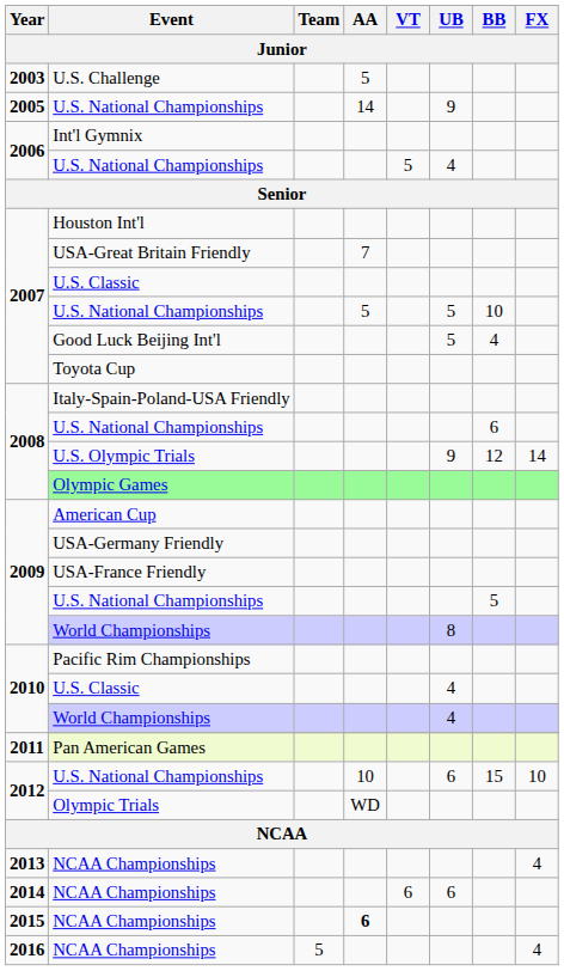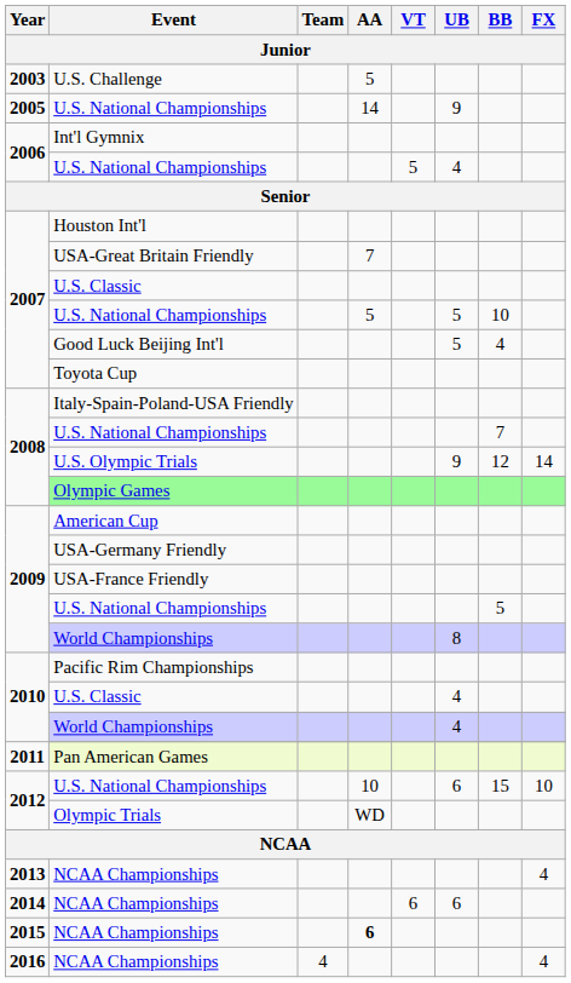 <table class="wikitable" style="text-align:center; font-size:95%;">
 <tr>
 <th align=center>Year</th>
 <th align=center>Event</th>
 <th style="width:30px;">Team</th>
 <th style="width:30px;">AA</th>
 <th style="width:30px;"><a href='#'>VT</a></th>
 <th style="width:30px;"><a href='#'>UB</a></th>
 <th style="width:30px;"><a href='#'>BB</a></th>
 <th style="width:30px;"><a href='#'>FX</a></th>
 </tr>
 <tr>
 <th colspan="8">Junior</th>
 </tr>
 <tr>
 <td rowspan="1"><strong>2003</strong></td>
 <td align=left>U.S. Challenge</td>
 <td></td>
 <td>5</td>
 <td></td>
 <td></td>
 <td></td>
 <td></td>
 </tr>
 <tr>
 <td rowspan="1"><strong>2005</strong></td>
 <td align=left><a href='#'>U.S. National Championships</a></td>
 <td></td>
 <td>14</td>
 <td></td>
 <td>9</td>
 <td></td>
 <td></td>
 </tr>
 <tr>
 <td rowspan="2"><strong>2006</strong></td>
 <td align=left>Int'l Gymnix</td>
 <td></td>
 <td></td>
 <td></td>
 <td></td>
 <td></td>
 <td></td>
 </tr>
 <tr>
 <td align=left><a href='#'>U.S. National Championships</a></td>
 <td></td>
 <td></td>
 <td>5</td>
 <td>4</td>
 <td></td>
 <td></td>
 </tr>
 <tr>
 <th colspan="8">Senior</th>
 </tr>
 <tr>
 <td rowspan="6"><strong>2007</strong></td>
 <td align=left>Houston Int'l</td>
 <td></td>
 <td></td>
 <td></td>
 <td></td>
 <td></td>
 <td></td>
 </tr>
 <tr>
 <td align=left>USA-Great Britain Friendly</td>
 <td></td>
 <td>7</td>
 <td></td>
 <td></td>
 <td></td>
 <td></td>
 </tr>
 <tr>
 <td align=left><a href='#'>U.S. Classic</a></td>
 <td></td>
 <td></td>
 <td></td>
 <td></td>
 <td></td>
 <td></td>
 </tr>
 <tr>
 <td align=left><a href='#'>U.S. National Championships</a></td>
 <td></td>
 <td>5</td>
 <td></td>
 <td>5</td>
 <td>10</td>
 <td></td>
 </tr>
 <tr>
 <td align=left>Good Luck Beijing Int'l</td>
 <td></td>
 <td></td>
 <td></td>
 <td>5</td>
 <td>4</td>
 <td></td>
 </tr>
 <tr>
 <td align=left>Toyota Cup</td>
 <td></td>
 <td></td>
 <td></td>
 <td></td>
 <td></td>
 <td></td>
 </tr>
 <tr>
 <td rowspan="4"><strong>2008</strong></td>
 <td align=left>Italy-Spain-Poland-USA Friendly</td>
 <td></td>
 <td></td>
 <td></td>
 <td></td>
 <td></td>
 <td></td>
 </tr>
 <tr>
 <td align=left><a href='#'>U.S. National Championships</a></td>
 <td></td>
 <td></td>
 <td></td>
 <td></td>
-<td>6</td>
+<td>7</td>
 <td></td>
 </tr>
 <tr>
 <td align=left><a href='#'>U.S. Olympic Trials</a></td>
 <td></td>
 <td></td>
 <td></td>
 <td>9</td>
 <td>12</td>
 <td>14</td>
 </tr>
 <tr bgcolor=98FB98>
 <td align=left><a href='#'>Olympic Games</a></td>
 <td></td>
 <td></td>
 <td></td>
 <td></td>
 <td></td>
 <td></td>
 </tr>
 <tr>
 <td rowspan="5"><strong>2009</strong></td>
 <td align=left><a href='#'>American Cup</a></td>
 <td></td>
 <td></td>
 <td></td>
 <td></td>
 <td></td>
 <td></td>
 </tr>
 <tr>
 <td align=left>USA-Germany Friendly</td>
 <td></td>
 <td></td>
 <td></td>
 <td></td>
 <td></td>
 <td></td>
 </tr>
 <tr>
 <td align=left>USA-France Friendly</td>
 <td></td>
 <td></td>
 <td></td>
 <td></td>
 <td></td>
 <td></td>
 </tr>
 <tr>
 <td align=left><a href='#'>U.S. National Championships</a></td>
 <td></td>
 <td></td>
 <td></td>
 <td></td>
 <td>5</td>
 <td></td>
 </tr>
 <tr bgcolor=#CCCCFF>
 <td align=left><a href='#'>World Championships</a></td>
 <td></td>
 <td></td>
 <td></td>
 <td>8</td>
 <td></td>
 <td></td>
 </tr>
 <tr>
 <td rowspan="3"><strong>2010</strong></td>
 <td align=left>Pacific Rim Championships</td>
 <td></td>
 <td></td>
 <td></td>
 <td></td>
 <td></td>
 <td></td>
 </tr>
 <tr>
 <td align=left><a href='#'>U.S. Classic</a></td>
 <td></td>
 <td></td>
 <td></td>
 <td>4</td>
 <td></td>
 <td></td>
 </tr>
 <tr bgcolor=#CCCCFF>
 <td align=left><a href='#'>World Championships</a></td>
 <td></td>
 <td></td>
 <td></td>
 <td>4</td>
 <td></td>
 <td></td>
 </tr>
 <tr>
 <td rowspan="2"><strong>2011</strong></td>
 </tr>
 <tr bgcolor=#f0fccf>
 <td align=left>Pan American Games</td>
 <td></td>
 <td></td>
 <td></td>
 <td></td>
 <td></td>
 <td></td>
 </tr>
 <tr>
 <td rowspan="2"><strong>2012</strong></td>
 <td align=left><a href='#'>U.S. National Championships</a></td>
 <td></td>
 <td>10</td>
 <td></td>
 <td>6</td>
 <td>15</td>
 <td>10</td>
 </tr>
 <tr>
 <td align=left><a href='#'>Olympic Trials</a></td>
 <td></td>
 <td>WD</td>
 <td></td>
 <td></td>
 <td></td>
 <td></td>
 </tr>
 <tr>
 <th colspan="8">NCAA</th>
 </tr>
 <tr>
 <td rowspan="1"><strong>2013</strong></td>
 <td align=left><a href='#'>NCAA Championships</a></td>
 <td></td>
 <td></td>
 <td></td>
 <td></td>
 <td></td>
 <td>4</td>
 </tr>
 <tr>
 <td rowspan="1"><strong>2014</strong></td>
 <td align=left><a href='#'>NCAA Championships</a></td>
 <td></td>
 <td></td>
 <td>6</td>
 <td>6</td>
 <td></td>
 <td></td>
 </tr>
 <tr>
 <td rowspan="1"><strong>2015</strong></td>
 <td align=left><a href='#'>NCAA Championships</a></td>
 <td></td>
 <td><strong>6</strong></td>
 <td></td>
 <td></td>
 <td></td>
 <td></td>
 </tr>
 <tr>
 <td rowspan="1"><strong>2016</strong></td>
 <td align=left><a href='#'>NCAA Championships</a></td>
-<td>5</td>
+<td>4</td>
 <td></td>
 <td></td>
 <td></td>
 <td></td>
 <td>4</td>
 </tr>
 </table>
